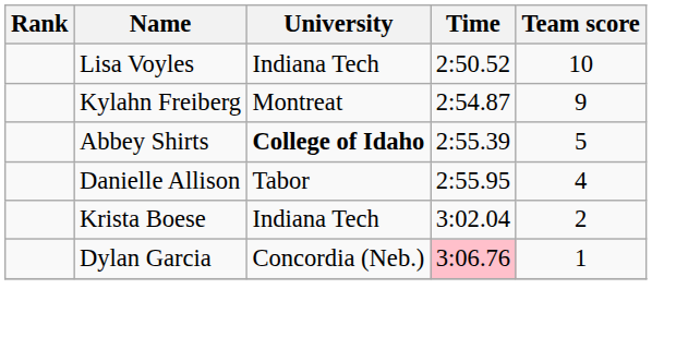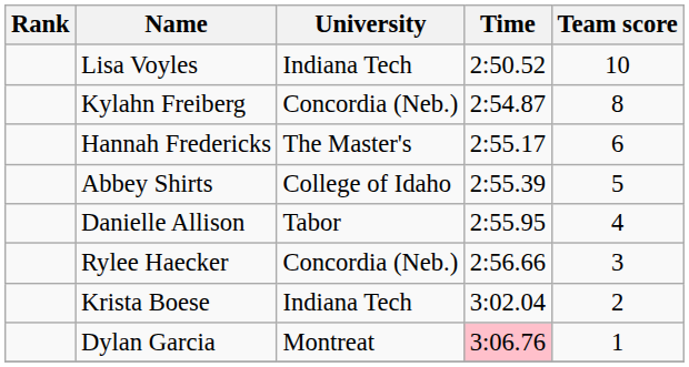 <table class="wikitable sortable" style="text-align:center">
 <tr>
 <th>Rank</th>
 <th>Name</th>
 <th>University</th>
 <th>Time</th>
 <th>Team score</th>
 </tr>
 <tr>
 <td></td>
 <td align=left>Lisa Voyles</td>
 <td align="left">Indiana Tech</td>
 <td>2:50.52</td>
 <td>10</td>
 </tr>
 <tr>
 <td></td>
 <td align=left>Kylahn Freiberg</td>
-<td align="left">Montreat</td>
+<td align="left">Concordia (Neb.)</td>
 <td>2:54.87</td>
-<td>9</td>
+<td>8</td>
+</tr>
+<tr>
+<td></td>
+<td align=left>Hannah Fredericks</td>
+<td align="left">The Master's</td>
+<td>2:55.17</td>
+<td>6</td>
 </tr>
 <tr>
 <td></td>
 <td align=left>Abbey Shirts</td>
-<td align="left"><strong>College of Idaho</strong></td>
+<td align="left">College of Idaho</td>
 <td>2:55.39</td>
 <td>5</td>
 </tr>
 <tr>
 <td></td>
 <td align=left>Danielle Allison</td>
 <td align="left">Tabor</td>
 <td>2:55.95</td>
 <td>4</td>
 </tr>
 <tr>
 <td></td>
+<td align=left>Rylee Haecker</td>
+<td align="left">Concordia (Neb.)</td>
+<td>2:56.66</td>
+<td>3</td>
+</tr>
+<tr>
+<td></td>
 <td align=left>Krista Boese</td>
 <td align="left">Indiana Tech</td>
 <td>3:02.04</td>
 <td>2</td>
 </tr>
 <tr>
 <td></td>
 <td align="left">Dylan Garcia</td>
-<td align="left">Concordia (Neb.)</td>
+<td align="left">Montreat</td>
 <td style="background: pink;">3:06.76</td>
 <td>1</td>
 </tr>
 <tr>
 </tr>
 </table>
